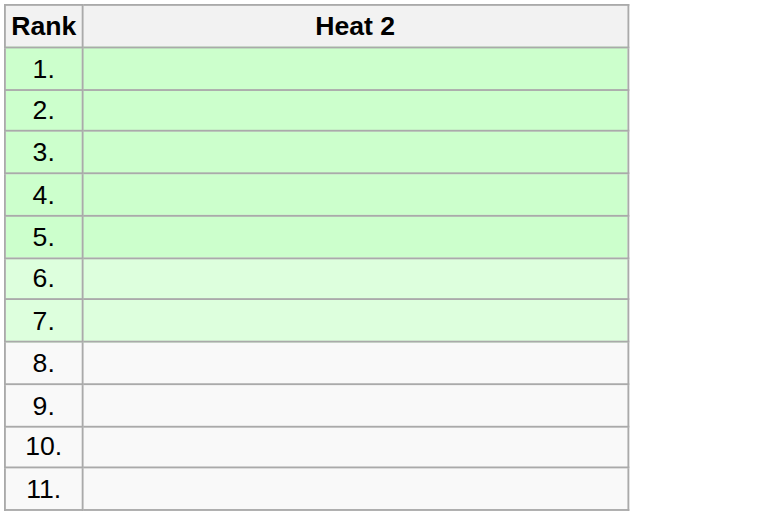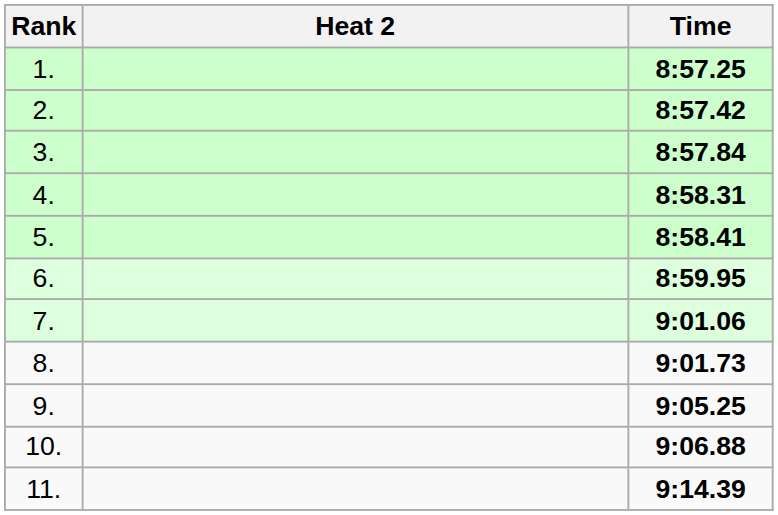 <table class="wikitable" style="border-collapse: collapse; font-size: 90%;">
 <tr>
 <th>Rank</th>
 <th style="width: 20em">Heat 2</th>
+<th style="width: 5em">Time</th>
 </tr>
 <tr style="background:#ccffcc;">
 <td align="center">1.</td>
 <td></td>
+<td align="center"><strong>8:57.25</strong></td>
 </tr>
 <tr style="background:#ccffcc;">
 <td align="center">2.</td>
 <td></td>
+<td align="center"><strong>8:57.42</strong></td>
 </tr>
 <tr style="background:#ccffcc;">
 <td align="center">3.</td>
 <td></td>
+<td align="center"><strong>8:57.84</strong></td>
 </tr>
 <tr style="background:#ccffcc;">
 <td align="center">4.</td>
 <td></td>
+<td align="center"><strong>8:58.31</strong></td>
 </tr>
 <tr style="background:#ccffcc;">
 <td align="center">5.</td>
 <td></td>
+<td align="center"><strong>8:58.41</strong></td>
 </tr>
 <tr style="background:#ddffdd;">
 <td align="center">6.</td>
 <td></td>
+<td align="center"><strong>8:59.95</strong></td>
 </tr>
 <tr style="background:#ddffdd;">
 <td align="center">7.</td>
 <td></td>
+<td align="center"><strong>9:01.06</strong></td>
 </tr>
 <tr>
 <td align="center">8.</td>
 <td></td>
+<td align="center"><strong>9:01.73</strong></td>
 </tr>
 <tr>
 <td align="center">9.</td>
 <td></td>
+<td align="center"><strong>9:05.25</strong></td>
 </tr>
 <tr>
 <td align="center">10.</td>
 <td></td>
+<td align="center"><strong>9:06.88</strong></td>
 </tr>
 <tr>
 <td align="center">11.</td>
 <td></td>
+<td align="center"><strong>9:14.39</strong></td>
 </tr>
 </table>
